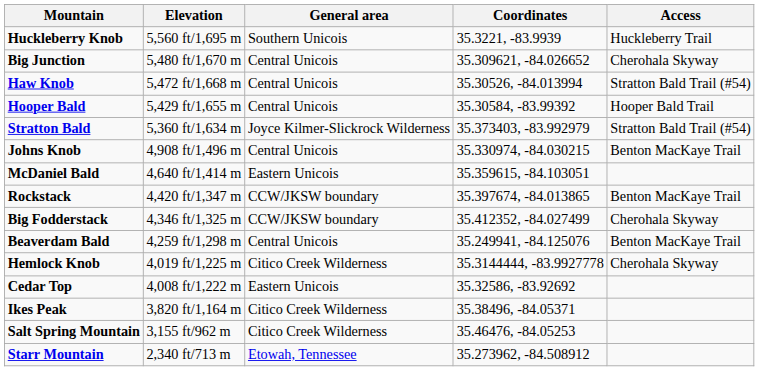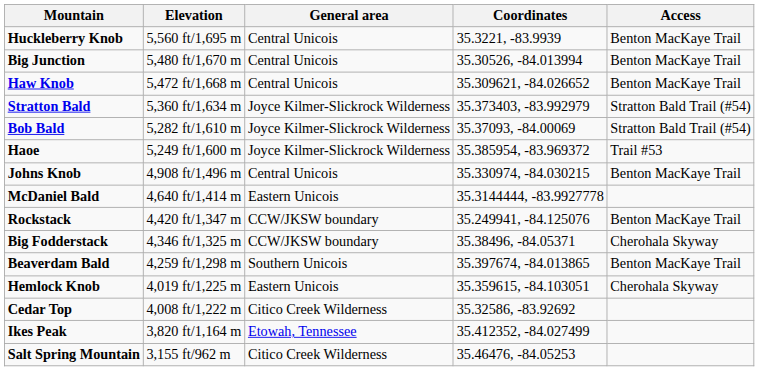 <table class="wikitable">
 <tr>
 <th>Mountain</th>
 <th>Elevation</th>
 <th>General area</th>
 <th>Coordinates</th>
 <th>Access</th>
 </tr>
 <tr>
 <td><strong>Huckleberry Knob</strong></td>
 <td>5,560 ft/1,695 m</td>
-<td>Southern Unicois</td>
+<td>Central Unicois</td>
 <td>35.3221, -83.9939</td>
-<td>Huckleberry Trail</td>
+<td>Benton MacKaye Trail</td>
 </tr>
 <tr>
 <td><strong>Big Junction</strong></td>
 <td>5,480 ft/1,670 m</td>
 <td>Central Unicois</td>
-<td>35.309621, -84.026652</td>
-<td>Cherohala Skyway</td>
+<td>35.30526, -84.013994</td>
+<td>Benton MacKaye Trail</td>
 </tr>
 <tr>
 <td><strong><a href='#'>Haw Knob</a></strong></td>
 <td>5,472 ft/1,668 m</td>
 <td>Central Unicois</td>
-<td>35.30526, -84.013994</td>
-<td>Stratton Bald Trail (#54)</td>
-</tr>
-<tr>
-<td><strong><a href='#'>Hooper Bald</a></strong></td>
-<td>5,429 ft/1,655 m</td>
-<td>Central Unicois</td>
-<td>35.30584, -83.99392</td>
-<td>Hooper Bald Trail</td>
+<td>35.309621, -84.026652</td>
+<td>Benton MacKaye Trail</td>
 </tr>
 <tr>
 <td><strong><a href='#'>Stratton Bald</a></strong></td>
 <td>5,360 ft/1,634 m</td>
 <td>Joyce Kilmer-Slickrock Wilderness</td>
 <td>35.373403, -83.992979</td>
 <td>Stratton Bald Trail (#54)</td>
+</tr>
+<tr>
+<td><strong><a href='#'>Bob Bald</a></strong></td>
+<td>5,282 ft/1,610 m</td>
+<td>Joyce Kilmer-Slickrock Wilderness</td>
+<td>35.37093, -84.00069</td>
+<td>Stratton Bald Trail (#54)</td>
+</tr>
+<tr>
+<td><strong>Haoe</strong></td>
+<td>5,249 ft/1,600 m</td>
+<td>Joyce Kilmer-Slickrock Wilderness</td>
+<td>35.385954, -83.969372</td>
+<td>Trail #53</td>
 </tr>
 <tr>
 <td><strong>Johns Knob</strong></td>
 <td>4,908 ft/1,496 m</td>
 <td>Central Unicois</td>
 <td>35.330974, -84.030215</td>
 <td>Benton MacKaye Trail</td>
 </tr>
 <tr>
 <td><strong>McDaniel Bald</strong></td>
 <td>4,640 ft/1,414 m</td>
 <td>Eastern Unicois</td>
-<td>35.359615, -84.103051</td>
+<td>35.3144444, -83.9927778</td>
 <td></td>
 </tr>
 <tr>
 <td><strong>Rockstack</strong></td>
 <td>4,420 ft/1,347 m</td>
 <td>CCW/JKSW boundary</td>
-<td>35.397674, -84.013865</td>
+<td>35.249941, -84.125076</td>
 <td>Benton MacKaye Trail</td>
 </tr>
 <tr>
 <td><strong>Big Fodderstack</strong></td>
 <td>4,346 ft/1,325 m</td>
 <td>CCW/JKSW boundary</td>
-<td>35.412352, -84.027499</td>
+<td>35.38496, -84.05371</td>
 <td>Cherohala Skyway</td>
 </tr>
 <tr>
 <td><strong>Beaverdam Bald</strong></td>
 <td>4,259 ft/1,298 m</td>
-<td>Central Unicois</td>
-<td>35.249941, -84.125076</td>
+<td>Southern Unicois</td>
+<td>35.397674, -84.013865</td>
 <td>Benton MacKaye Trail</td>
 </tr>
 <tr>
 <td><strong>Hemlock Knob</strong></td>
 <td>4,019 ft/1,225 m</td>
-<td>Citico Creek Wilderness</td>
-<td>35.3144444, -83.9927778</td>
+<td>Eastern Unicois</td>
+<td>35.359615, -84.103051</td>
 <td>Cherohala Skyway</td>
 </tr>
 <tr>
 <td><strong>Cedar Top</strong></td>
 <td>4,008 ft/1,222 m</td>
-<td>Eastern Unicois</td>
+<td>Citico Creek Wilderness</td>
 <td>35.32586, -83.92692</td>
 <td></td>
 </tr>
 <tr>
 <td><strong>Ikes Peak</strong></td>
 <td>3,820 ft/1,164 m</td>
-<td>Citico Creek Wilderness</td>
-<td>35.38496, -84.05371</td>
+<td><a href='#'>Etowah, Tennessee</a></td>
+<td>35.412352, -84.027499</td>
 <td></td>
 </tr>
 <tr>
 <td><strong>Salt Spring Mountain</strong></td>
 <td>3,155 ft/962 m</td>
 <td>Citico Creek Wilderness</td>
 <td>35.46476, -84.05253</td>
 <td></td>
 </tr>
-<tr>
-<td><strong><a href='#'>Starr Mountain</a></strong></td>
-<td>2,340 ft/713 m</td>
-<td><a href='#'>Etowah, Tennessee</a></td>
-<td>35.273962, -84.508912</td>
-<td></td>
-</tr>
 </table>
